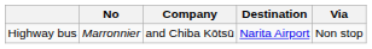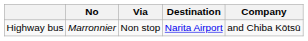 <table class="wikitable">
 <tr>
 <th></th>
 <th>No</th>
+<th>Via</th>
+<th>Destination</th>
 <th>Company</th>
-<th>Destination</th>
-<th>Via</th>
 </tr>
 <tr>
 <td>Highway bus</td>
 <td><em>Marronnier</em></td>
+<td>Non stop</td>
+<td><a href='#'>Narita Airport</a></td>
 <td> and Chiba Kōtsū</td>
-<td><a href='#'>Narita Airport</a></td>
-<td>Non stop</td>
 </tr>
 </table>
